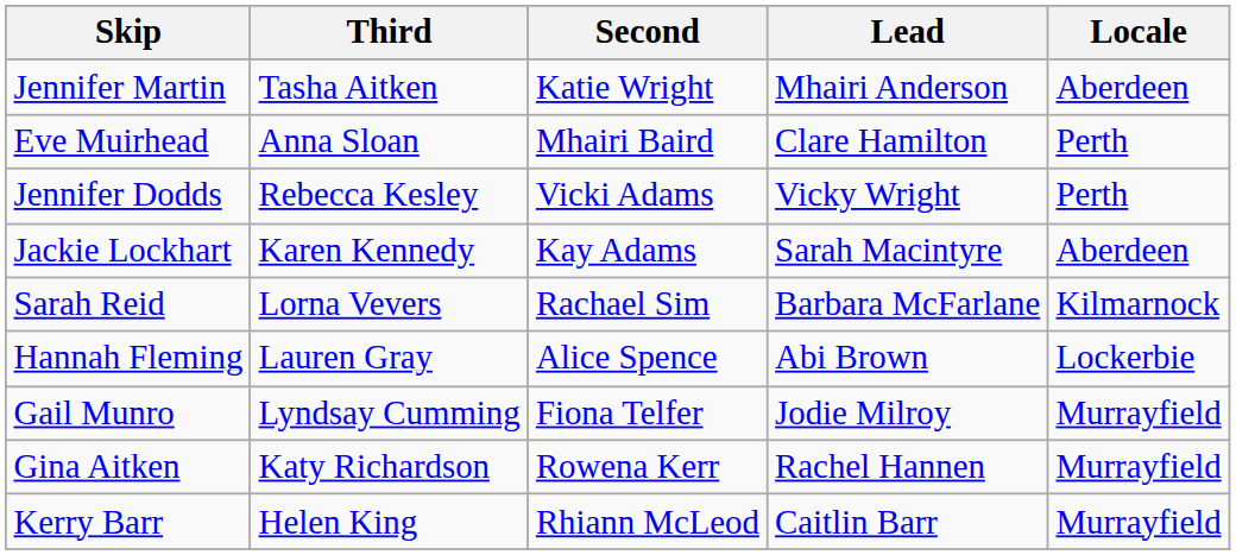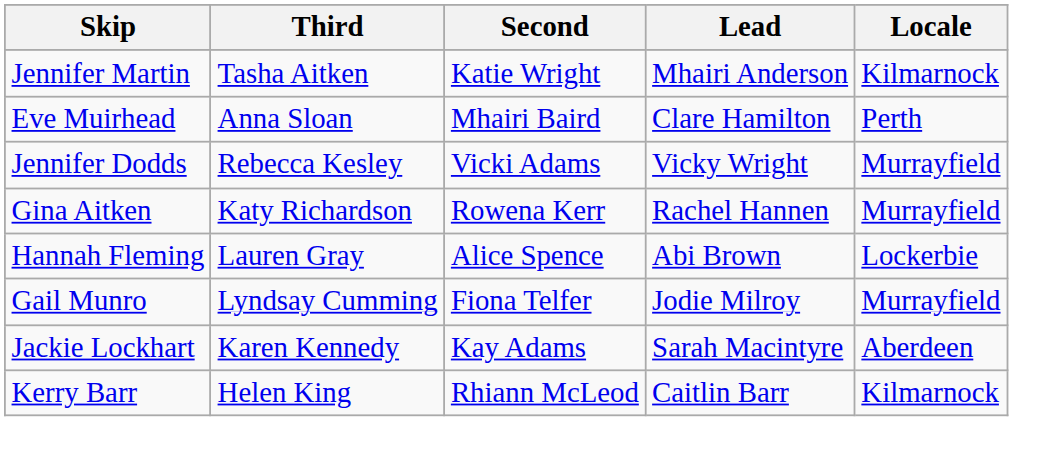 <table class=wikitable>
 <tr>
 <th>Skip</th>
 <th>Third</th>
 <th>Second</th>
 <th>Lead</th>
 <th>Locale</th>
 </tr>
 <tr>
 <td><a href='#'>Jennifer Martin</a></td>
 <td><a href='#'>Tasha Aitken</a></td>
 <td><a href='#'>Katie Wright</a></td>
 <td><a href='#'>Mhairi Anderson</a></td>
-<td><a href='#'>Aberdeen</a></td>
+<td><a href='#'>Kilmarnock</a></td>
 </tr>
 <tr>
 <td><a href='#'>Eve Muirhead</a></td>
 <td><a href='#'>Anna Sloan</a></td>
 <td><a href='#'>Mhairi Baird</a></td>
 <td><a href='#'>Clare Hamilton</a></td>
 <td><a href='#'>Perth</a></td>
 </tr>
 <tr>
 <td><a href='#'>Jennifer Dodds</a></td>
 <td><a href='#'>Rebecca Kesley</a></td>
 <td><a href='#'>Vicki Adams</a></td>
 <td><a href='#'>Vicky Wright</a></td>
-<td><a href='#'>Perth</a></td>
+<td><a href='#'>Murrayfield</a></td>
 </tr>
 <tr>
-<td><a href='#'>Jackie Lockhart</a></td>
-<td><a href='#'>Karen Kennedy</a></td>
-<td><a href='#'>Kay Adams</a></td>
-<td><a href='#'>Sarah Macintyre</a></td>
-<td><a href='#'>Aberdeen</a></td>
-</tr>
-<tr>
-<td><a href='#'>Sarah Reid</a></td>
-<td><a href='#'>Lorna Vevers</a></td>
-<td><a href='#'>Rachael Sim</a></td>
-<td><a href='#'>Barbara McFarlane</a></td>
-<td><a href='#'>Kilmarnock</a></td>
+<td><a href='#'>Gina Aitken</a></td>
+<td><a href='#'>Katy Richardson</a></td>
+<td><a href='#'>Rowena Kerr</a></td>
+<td><a href='#'>Rachel Hannen</a></td>
+<td><a href='#'>Murrayfield</a></td>
 </tr>
 <tr>
 <td><a href='#'>Hannah Fleming</a></td>
 <td><a href='#'>Lauren Gray</a></td>
 <td><a href='#'>Alice Spence</a></td>
 <td><a href='#'>Abi Brown</a></td>
 <td><a href='#'>Lockerbie</a></td>
 </tr>
 <tr>
 <td><a href='#'>Gail Munro</a></td>
 <td><a href='#'>Lyndsay Cumming</a></td>
 <td><a href='#'>Fiona Telfer</a></td>
 <td><a href='#'>Jodie Milroy</a></td>
 <td><a href='#'>Murrayfield</a></td>
 </tr>
 <tr>
-<td><a href='#'>Gina Aitken</a></td>
-<td><a href='#'>Katy Richardson</a></td>
-<td><a href='#'>Rowena Kerr</a></td>
-<td><a href='#'>Rachel Hannen</a></td>
-<td><a href='#'>Murrayfield</a></td>
+<td><a href='#'>Jackie Lockhart</a></td>
+<td><a href='#'>Karen Kennedy</a></td>
+<td><a href='#'>Kay Adams</a></td>
+<td><a href='#'>Sarah Macintyre</a></td>
+<td><a href='#'>Aberdeen</a></td>
 </tr>
 <tr>
 <td><a href='#'>Kerry Barr</a></td>
 <td><a href='#'>Helen King</a></td>
 <td><a href='#'>Rhiann McLeod</a></td>
 <td><a href='#'>Caitlin Barr</a></td>
-<td><a href='#'>Murrayfield</a></td>
+<td><a href='#'>Kilmarnock</a></td>
 </tr>
 </table>
